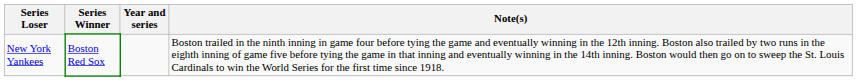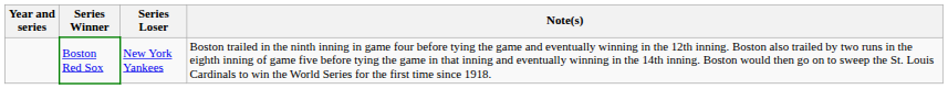 <table class="wikitable">
 <tr>
+<th>Year and series</th>
+<th>Series Winner</th>
 <th>Series Loser</th>
-<th>Series Winner</th>
-<th>Year and series</th>
 <th>Note(s)</th>
 </tr>
 <tr>
+<td></td>
+<td style="border-bottom:2px solid green; border-top:2px solid green; border-left:2px solid green; border-right:2px solid green"><a href='#'>Boston Red Sox</a></td>
 <td><a href='#'>New York Yankees</a></td>
-<td style="border-bottom:2px solid green; border-top:2px solid green; border-left:2px solid green; border-right:2px solid green"><a href='#'>Boston Red Sox</a></td>
-<td></td>
 <td>Boston trailed in the ninth inning in game four before tying the game and eventually winning in the 12th inning. Boston also trailed by two runs in the eighth inning of game five before tying the game in that inning and eventually winning in the 14th inning. Boston would then go on to sweep the St. Louis Cardinals to win the World Series for the first time since 1918.</td>
 </tr>
 </table>
